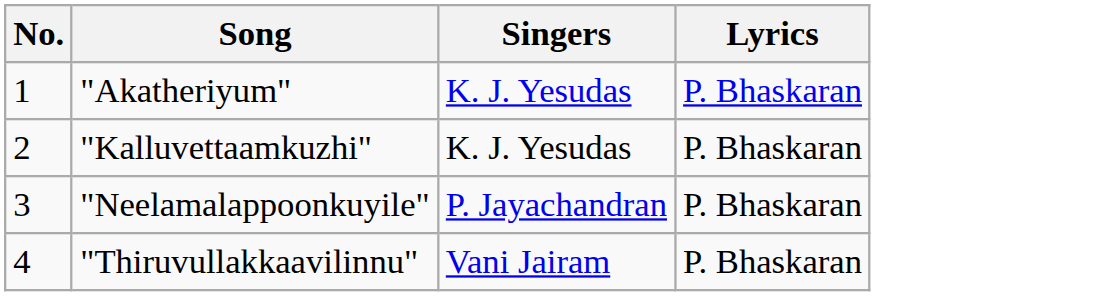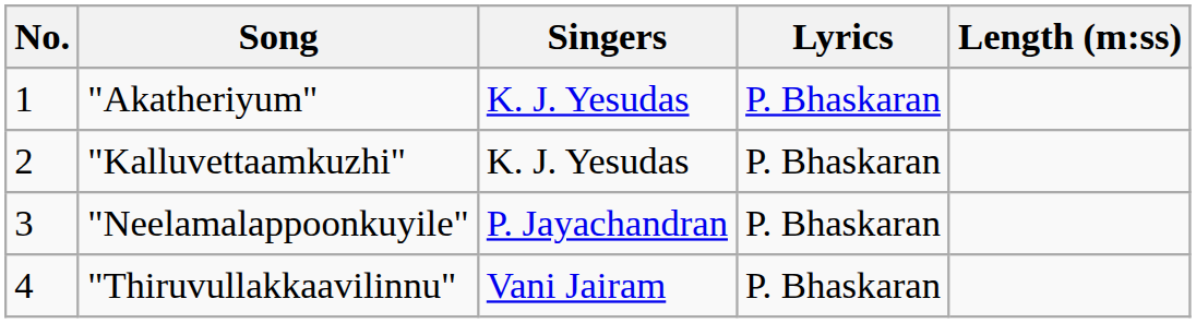 <table class="wikitable" style="font-size:95%;">
 <tr>
 <th>No.</th>
 <th>Song</th>
 <th>Singers</th>
 <th>Lyrics</th>
+<th>Length (m:ss)</th>
 </tr>
 <tr>
 <td>1</td>
 <td>"Akatheriyum"</td>
 <td><a href='#'>K. J. Yesudas</a></td>
 <td><a href='#'>P. Bhaskaran</a></td>
+<td></td>
 </tr>
 <tr>
 <td>2</td>
 <td>"Kalluvettaamkuzhi"</td>
 <td>K. J. Yesudas</td>
 <td>P. Bhaskaran</td>
+<td></td>
 </tr>
 <tr>
 <td>3</td>
 <td>"Neelamalappoonkuyile"</td>
 <td><a href='#'>P. Jayachandran</a></td>
 <td>P. Bhaskaran</td>
+<td></td>
 </tr>
 <tr>
 <td>4</td>
 <td>"Thiruvullakkaavilinnu"</td>
 <td><a href='#'>Vani Jairam</a></td>
 <td>P. Bhaskaran</td>
+<td></td>
 </tr>
 </table>
